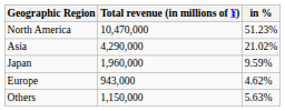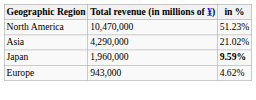 <table class="wikitable sortable">
 <tr>
 <th>Geographic Region</th>
 <th>Total revenue (in millions of <a href='#'>¥</a>)</th>
 <th>in %</th>
 </tr>
 <tr>
 <td>North America</td>
 <td>10,470,000</td>
 <td>51.23%</td>
 </tr>
 <tr>
 <td>Asia</td>
 <td>4,290,000</td>
 <td>21.02%</td>
 </tr>
 <tr>
 <td>Japan</td>
 <td>1,960,000</td>
-<td>9.59%</td>
+<td><strong>9.59%</strong></td>
 </tr>
 <tr>
 <td>Europe</td>
 <td>943,000</td>
 <td>4.62%</td>
 </tr>
-<tr>
-<td>Others</td>
-<td>1,150,000</td>
-<td>5.63%</td>
-</tr>
 </table>
